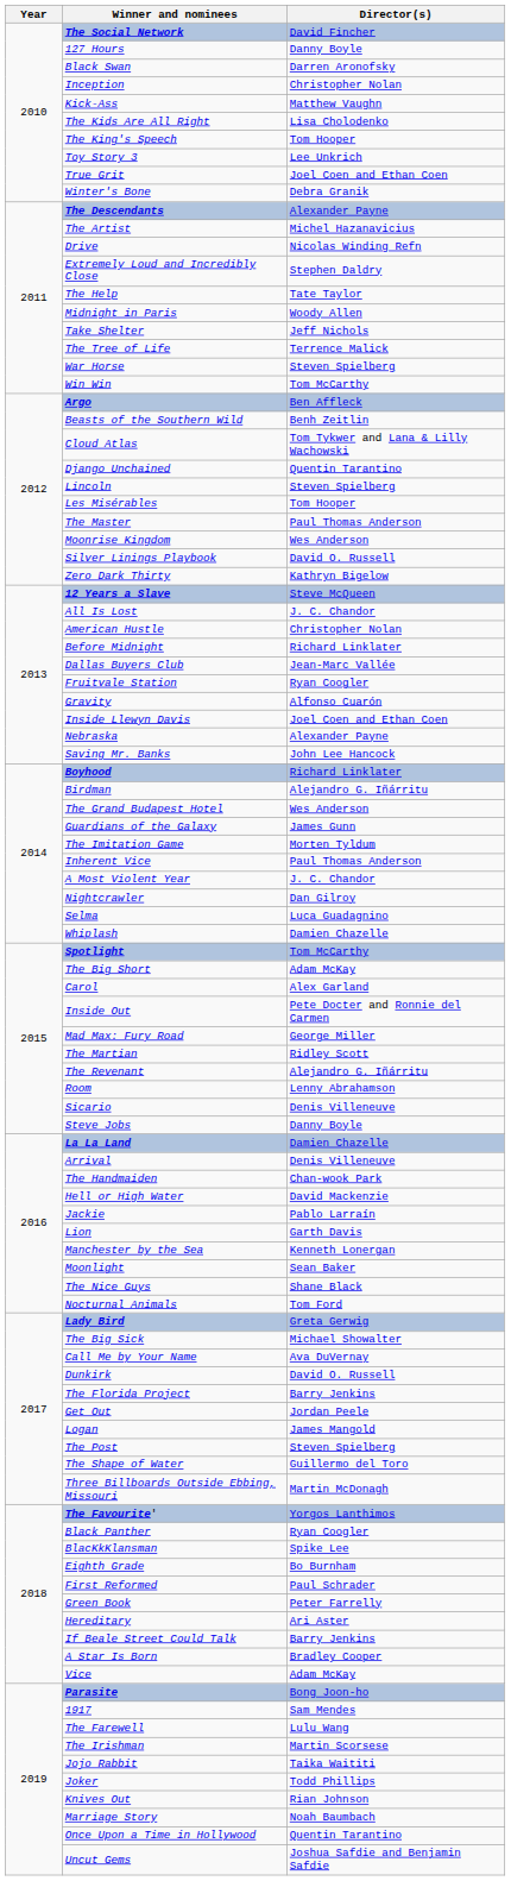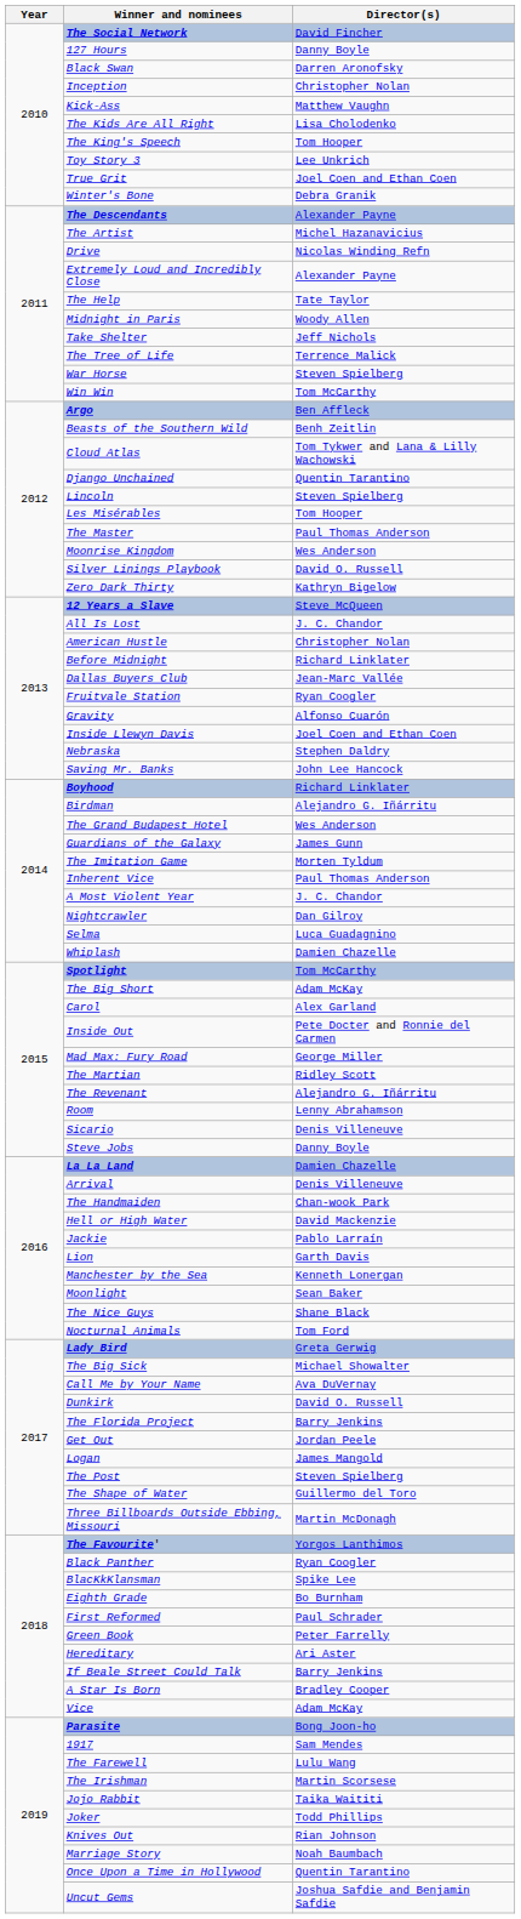 <table class="wikitable" width="95%" cellpadding="5">
 <tr>
 <th width="100"><strong>Year</strong></th>
 <th width="450"><strong>Winner and nominees</strong></th>
 <th width="450"><strong>Director(s)</strong></th>
 </tr>
 <tr>
 <td rowspan="10" style="text-align:center;">2010</td>
 <td style="background:#B0C4DE;"><strong><em><a href='#'>The Social Network</a></em></strong></td>
 <td style="background:#B0C4DE;"><a href='#'>David Fincher</a></td>
 </tr>
 <tr>
 <td><em><a href='#'>127 Hours</a></em></td>
 <td><a href='#'>Danny Boyle</a></td>
 </tr>
 <tr>
 <td><em><a href='#'>Black Swan</a></em></td>
 <td><a href='#'>Darren Aronofsky</a></td>
 </tr>
 <tr>
 <td><em><a href='#'>Inception</a></em></td>
 <td><a href='#'>Christopher Nolan</a></td>
 </tr>
 <tr>
 <td><em><a href='#'>Kick-Ass</a></em></td>
 <td><a href='#'>Matthew Vaughn</a></td>
 </tr>
 <tr>
 <td><em><a href='#'>The Kids Are All Right</a></em></td>
 <td><a href='#'>Lisa Cholodenko</a></td>
 </tr>
 <tr>
 <td><em><a href='#'>The King's Speech</a></em></td>
 <td><a href='#'>Tom Hooper</a></td>
 </tr>
 <tr>
 <td><em><a href='#'>Toy Story 3</a></em></td>
 <td><a href='#'>Lee Unkrich</a></td>
 </tr>
 <tr>
 <td><em><a href='#'>True Grit</a></em></td>
 <td><a href='#'>Joel Coen and Ethan Coen</a></td>
 </tr>
 <tr>
 <td><em><a href='#'>Winter's Bone</a></em></td>
 <td><a href='#'>Debra Granik</a></td>
 </tr>
 <tr>
 <td rowspan="10" style="text-align:center;">2011</td>
 <td style="background:#B0C4DE;"><strong><em><a href='#'>The Descendants</a></em></strong></td>
 <td style="background:#B0C4DE;"><a href='#'>Alexander Payne</a></td>
 </tr>
 <tr>
 <td><em><a href='#'>The Artist</a></em></td>
 <td><a href='#'>Michel Hazanavicius</a></td>
 </tr>
 <tr>
 <td><em><a href='#'>Drive</a></em></td>
 <td><a href='#'>Nicolas Winding Refn</a></td>
 </tr>
 <tr>
 <td><em><a href='#'>Extremely Loud and Incredibly Close</a></em></td>
-<td><a href='#'>Stephen Daldry</a></td>
+<td><a href='#'>Alexander Payne</a></td>
 </tr>
 <tr>
 <td><em><a href='#'>The Help</a></em></td>
 <td><a href='#'>Tate Taylor</a></td>
 </tr>
 <tr>
 <td><em><a href='#'>Midnight in Paris</a></em></td>
 <td><a href='#'>Woody Allen</a></td>
 </tr>
 <tr>
 <td><em><a href='#'>Take Shelter</a></em></td>
 <td><a href='#'>Jeff Nichols</a></td>
 </tr>
 <tr>
 <td><em><a href='#'>The Tree of Life</a></em></td>
 <td><a href='#'>Terrence Malick</a></td>
 </tr>
 <tr>
 <td><em><a href='#'>War Horse</a></em></td>
 <td><a href='#'>Steven Spielberg</a></td>
 </tr>
 <tr>
 <td><em><a href='#'>Win Win</a></em></td>
 <td><a href='#'>Tom McCarthy</a></td>
 </tr>
 <tr>
 <td rowspan="10" style="text-align:center;">2012</td>
 <td style="background:#B0C4DE;"><strong><em><a href='#'>Argo</a></em></strong></td>
 <td style="background:#B0C4DE;"><a href='#'>Ben Affleck</a></td>
 </tr>
 <tr>
 <td><em><a href='#'>Beasts of the Southern Wild</a></em></td>
 <td><a href='#'>Benh Zeitlin</a></td>
 </tr>
 <tr>
 <td><em><a href='#'>Cloud Atlas</a></em></td>
 <td><a href='#'>Tom Tykwer</a> and <a href='#'>Lana & Lilly Wachowski</a></td>
 </tr>
 <tr>
 <td><em><a href='#'>Django Unchained</a></em></td>
 <td><a href='#'>Quentin Tarantino</a></td>
 </tr>
 <tr>
 <td><em><a href='#'>Lincoln</a></em></td>
 <td><a href='#'>Steven Spielberg</a></td>
 </tr>
 <tr>
 <td><em><a href='#'>Les Misérables</a></em></td>
 <td><a href='#'>Tom Hooper</a></td>
 </tr>
 <tr>
 <td><em><a href='#'>The Master</a></em></td>
 <td><a href='#'>Paul Thomas Anderson</a></td>
 </tr>
 <tr>
 <td><em><a href='#'>Moonrise Kingdom</a></em></td>
 <td><a href='#'>Wes Anderson</a></td>
 </tr>
 <tr>
 <td><em><a href='#'>Silver Linings Playbook</a></em></td>
 <td><a href='#'>David O. Russell</a></td>
 </tr>
 <tr>
 <td><em><a href='#'>Zero Dark Thirty</a></em></td>
 <td><a href='#'>Kathryn Bigelow</a></td>
 </tr>
 <tr>
 <td rowspan="10" style="text-align:center;">2013</td>
 <td style="background:#B0C4DE;"><strong><em><a href='#'>12 Years a Slave</a></em></strong></td>
 <td style="background:#B0C4DE;"><a href='#'>Steve McQueen</a></td>
 </tr>
 <tr>
 <td><em><a href='#'>All Is Lost</a></em></td>
 <td><a href='#'>J. C. Chandor</a></td>
 </tr>
 <tr>
 <td><em><a href='#'>American Hustle</a></em></td>
 <td><a href='#'>Christopher Nolan</a></td>
 </tr>
 <tr>
 <td><em><a href='#'>Before Midnight</a></em></td>
 <td><a href='#'>Richard Linklater</a></td>
 </tr>
 <tr>
 <td><em><a href='#'>Dallas Buyers Club</a></em></td>
 <td><a href='#'>Jean-Marc Vallée</a></td>
 </tr>
 <tr>
 <td><em><a href='#'>Fruitvale Station</a></em></td>
 <td><a href='#'>Ryan Coogler</a></td>
 </tr>
 <tr>
 <td><em><a href='#'>Gravity</a></em></td>
 <td><a href='#'>Alfonso Cuarón</a></td>
 </tr>
 <tr>
 <td><em><a href='#'>Inside Llewyn Davis</a></em></td>
 <td><a href='#'>Joel Coen and Ethan Coen</a></td>
 </tr>
 <tr>
 <td><em><a href='#'>Nebraska</a></em></td>
-<td><a href='#'>Alexander Payne</a></td>
+<td><a href='#'>Stephen Daldry</a></td>
 </tr>
 <tr>
 <td><em><a href='#'>Saving Mr. Banks</a></em></td>
 <td><a href='#'>John Lee Hancock</a></td>
 </tr>
 <tr>
 <td rowspan="10" style="text-align:center;">2014</td>
 <td style="background:#B0C4DE;"><strong><em><a href='#'>Boyhood</a></em></strong></td>
 <td style="background:#B0C4DE;"><a href='#'>Richard Linklater</a></td>
 </tr>
 <tr>
 <td><em><a href='#'>Birdman</a></em></td>
 <td><a href='#'>Alejandro G. Iñárritu</a></td>
 </tr>
 <tr>
 <td><em><a href='#'>The Grand Budapest Hotel</a></em></td>
 <td><a href='#'>Wes Anderson</a></td>
 </tr>
 <tr>
 <td><em><a href='#'>Guardians of the Galaxy</a></em></td>
 <td><a href='#'>James Gunn</a></td>
 </tr>
 <tr>
 <td><em><a href='#'>The Imitation Game</a></em></td>
 <td><a href='#'>Morten Tyldum</a></td>
 </tr>
 <tr>
 <td><em><a href='#'>Inherent Vice</a></em></td>
 <td><a href='#'>Paul Thomas Anderson</a></td>
 </tr>
 <tr>
 <td><em><a href='#'>A Most Violent Year</a></em></td>
 <td><a href='#'>J. C. Chandor</a></td>
 </tr>
 <tr>
 <td><em><a href='#'>Nightcrawler</a></em></td>
 <td><a href='#'>Dan Gilroy</a></td>
 </tr>
 <tr>
 <td><em><a href='#'>Selma</a></em></td>
 <td><a href='#'>Luca Guadagnino</a></td>
 </tr>
 <tr>
 <td><em><a href='#'>Whiplash</a></em></td>
 <td><a href='#'>Damien Chazelle</a></td>
 </tr>
 <tr>
 <td rowspan="10" style="text-align:center;">2015</td>
 <td style="background:#B0C4DE;"><strong><em><a href='#'>Spotlight</a></em></strong></td>
 <td style="background:#B0C4DE;"><a href='#'>Tom McCarthy</a></td>
 </tr>
 <tr>
 <td><em><a href='#'>The Big Short</a></em></td>
 <td><a href='#'>Adam McKay</a></td>
 </tr>
 <tr>
 <td><em><a href='#'>Carol</a></em></td>
 <td><a href='#'>Alex Garland</a></td>
 </tr>
 <tr>
 <td><em><a href='#'>Inside Out</a></em></td>
 <td><a href='#'>Pete Docter</a> and <a href='#'>Ronnie del Carmen</a></td>
 </tr>
 <tr>
 <td><em><a href='#'>Mad Max: Fury Road</a></em></td>
 <td><a href='#'>George Miller</a></td>
 </tr>
 <tr>
 <td><em><a href='#'>The Martian</a></em></td>
 <td><a href='#'>Ridley Scott</a></td>
 </tr>
 <tr>
 <td><em><a href='#'>The Revenant</a></em></td>
 <td><a href='#'>Alejandro G. Iñárritu</a></td>
 </tr>
 <tr>
 <td><em><a href='#'>Room</a></em></td>
 <td><a href='#'>Lenny Abrahamson</a></td>
 </tr>
 <tr>
 <td><em><a href='#'>Sicario</a></em></td>
 <td><a href='#'>Denis Villeneuve</a></td>
 </tr>
 <tr>
 <td><em><a href='#'>Steve Jobs</a></em></td>
 <td><a href='#'>Danny Boyle</a></td>
 </tr>
 <tr>
 <td rowspan="10" style="text-align:center;">2016</td>
 <td style="background:#B0C4DE;"><strong><em><a href='#'>La La Land</a></em></strong></td>
 <td style="background:#B0C4DE;"><a href='#'>Damien Chazelle</a></td>
 </tr>
 <tr>
 <td><em><a href='#'>Arrival</a></em></td>
 <td><a href='#'>Denis Villeneuve</a></td>
 </tr>
 <tr>
 <td><em><a href='#'>The Handmaiden</a></em></td>
 <td><a href='#'>Chan-wook Park</a></td>
 </tr>
 <tr>
 <td><em><a href='#'>Hell or High Water</a></em></td>
 <td><a href='#'>David Mackenzie</a></td>
 </tr>
 <tr>
 <td><em><a href='#'>Jackie</a></em></td>
 <td><a href='#'>Pablo Larraín</a></td>
 </tr>
 <tr>
 <td><em><a href='#'>Lion</a></em></td>
 <td><a href='#'>Garth Davis</a></td>
 </tr>
 <tr>
 <td><em><a href='#'>Manchester by the Sea</a></em></td>
 <td><a href='#'>Kenneth Lonergan</a></td>
 </tr>
 <tr>
 <td><em><a href='#'>Moonlight</a></em></td>
 <td><a href='#'>Sean Baker</a></td>
 </tr>
 <tr>
 <td><em><a href='#'>The Nice Guys</a></em></td>
 <td><a href='#'>Shane Black</a></td>
 </tr>
 <tr>
 <td><em><a href='#'>Nocturnal Animals</a></em></td>
 <td><a href='#'>Tom Ford</a></td>
 </tr>
 <tr>
 <td rowspan="10" style="text-align:center;">2017</td>
 <td style="background:#B0C4DE;"><strong><em><a href='#'>Lady Bird</a></em></strong></td>
 <td style="background:#B0C4DE;"><a href='#'>Greta Gerwig</a></td>
 </tr>
 <tr>
 <td><em><a href='#'>The Big Sick</a></em></td>
 <td><a href='#'>Michael Showalter</a></td>
 </tr>
 <tr>
 <td><em><a href='#'>Call Me by Your Name</a></em></td>
 <td><a href='#'>Ava DuVernay</a></td>
 </tr>
 <tr>
 <td><em><a href='#'>Dunkirk</a></em></td>
 <td><a href='#'>David O. Russell</a></td>
 </tr>
 <tr>
 <td><em><a href='#'>The Florida Project</a></em></td>
 <td><a href='#'>Barry Jenkins</a></td>
 </tr>
 <tr>
 <td><em><a href='#'>Get Out</a></em></td>
 <td><a href='#'>Jordan Peele</a></td>
 </tr>
 <tr>
 <td><em><a href='#'>Logan</a></em></td>
 <td><a href='#'>James Mangold</a></td>
 </tr>
 <tr>
 <td><em><a href='#'>The Post</a></em></td>
 <td><a href='#'>Steven Spielberg</a></td>
 </tr>
 <tr>
 <td><em><a href='#'>The Shape of Water</a></em></td>
 <td><a href='#'>Guillermo del Toro</a></td>
 </tr>
 <tr>
 <td><em><a href='#'>Three Billboards Outside Ebbing, Missouri</a></em></td>
 <td><a href='#'>Martin McDonagh</a></td>
 </tr>
 <tr>
 <td rowspan="10" style="text-align:center;">2018</td>
 <td style="background:#B0C4DE;"><strong><em><a href='#'>The Favourite</a></em></strong>'</td>
 <td style="background:#B0C4DE;"><a href='#'>Yorgos Lanthimos</a></td>
 </tr>
 <tr>
 <td><em><a href='#'>Black Panther</a></em></td>
 <td><a href='#'>Ryan Coogler</a></td>
 </tr>
 <tr>
 <td><em><a href='#'>BlacKkKlansman</a></em></td>
 <td><a href='#'>Spike Lee</a></td>
 </tr>
 <tr>
 <td><em><a href='#'>Eighth Grade</a></em></td>
 <td><a href='#'>Bo Burnham</a></td>
 </tr>
 <tr>
 <td><em><a href='#'>First Reformed</a></em></td>
 <td><a href='#'>Paul Schrader</a></td>
 </tr>
 <tr>
 <td><em><a href='#'>Green Book</a></em></td>
 <td><a href='#'>Peter Farrelly</a></td>
 </tr>
 <tr>
 <td><em><a href='#'>Hereditary</a></em></td>
 <td><a href='#'>Ari Aster</a></td>
 </tr>
 <tr>
 <td><em><a href='#'>If Beale Street Could Talk</a></em></td>
 <td><a href='#'>Barry Jenkins</a></td>
 </tr>
 <tr>
 <td><em><a href='#'>A Star Is Born</a></em></td>
 <td><a href='#'>Bradley Cooper</a></td>
 </tr>
 <tr>
 <td><em><a href='#'>Vice</a></em></td>
 <td><a href='#'>Adam McKay</a></td>
 </tr>
 <tr>
 <td rowspan="10" style="text-align:center;">2019</td>
 <td style="background:#B0C4DE;"><strong><em><a href='#'>Parasite</a></em></strong></td>
 <td style="background:#B0C4DE;"><a href='#'>Bong Joon-ho</a></td>
 </tr>
 <tr>
 <td><em><a href='#'>1917</a></em></td>
 <td><a href='#'>Sam Mendes</a></td>
 </tr>
 <tr>
 <td><em><a href='#'>The Farewell</a></em></td>
 <td><a href='#'>Lulu Wang</a></td>
 </tr>
 <tr>
 <td><em><a href='#'>The Irishman</a></em></td>
 <td><a href='#'>Martin Scorsese</a></td>
 </tr>
 <tr>
 <td><em><a href='#'>Jojo Rabbit</a></em></td>
 <td><a href='#'>Taika Waititi</a></td>
 </tr>
 <tr>
 <td><em><a href='#'>Joker</a></em></td>
 <td><a href='#'>Todd Phillips</a></td>
 </tr>
 <tr>
 <td><em><a href='#'>Knives Out</a></em></td>
 <td><a href='#'>Rian Johnson</a></td>
 </tr>
 <tr>
 <td><em><a href='#'>Marriage Story</a></em></td>
 <td><a href='#'>Noah Baumbach</a></td>
 </tr>
 <tr>
 <td><em><a href='#'>Once Upon a Time in Hollywood</a></em></td>
 <td><a href='#'>Quentin Tarantino</a></td>
 </tr>
 <tr>
 <td><em><a href='#'>Uncut Gems</a></em></td>
 <td><a href='#'>Joshua Safdie and Benjamin Safdie</a></td>
 </tr>
 </table>
